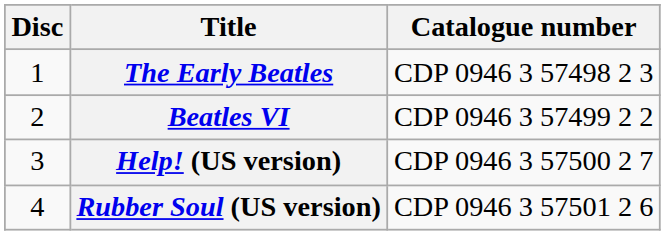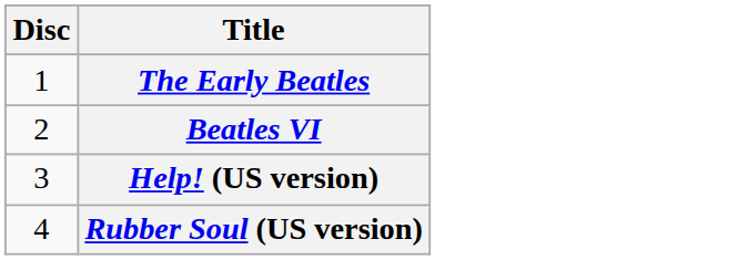 <table class="wikitable plainrowheaders">
 <tr>
 <th scope="col">Disc</th>
 <th scope="col">Title</th>
-<th scope="col">Catalogue number</th>
 </tr>
 <tr>
 <td style="text-align:center;">1</td>
 <th scope="row"><em><a href='#'>The Early Beatles</a></em></th>
-<td>CDP 0946 3 57498 2 3</td>
 </tr>
 <tr>
 <td style="text-align:center;">2</td>
 <th scope="row"><em><a href='#'>Beatles VI</a></em></th>
-<td>CDP 0946 3 57499 2 2</td>
 </tr>
 <tr>
 <td style="text-align:center;">3</td>
 <th scope="row"><em><a href='#'>Help!</a></em> (US version)</th>
-<td>CDP 0946 3 57500 2 7</td>
 </tr>
 <tr>
 <td style="text-align:center;">4</td>
 <th scope="row"><em><a href='#'>Rubber Soul</a></em> (US version)</th>
-<td>CDP 0946 3 57501 2 6</td>
 </tr>
 </table>
